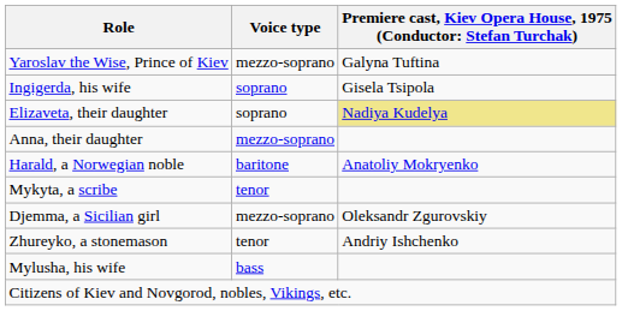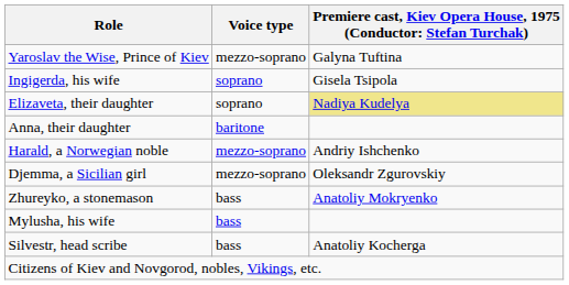 <table class="wikitable">
 <tr>
 <th>Role</th>
 <th>Voice type</th>
 <th>Premiere cast, <a href='#'>Kiev Opera House</a>, 1975<br>(Conductor: <a href='#'>Stefan Turchak</a>)</th>
 </tr>
 <tr>
 <td><a href='#'>Yaroslav the Wise</a>, Prince of <a href='#'>Kiev</a></td>
 <td>mezzo-soprano</td>
 <td>Galyna Tuftina</td>
 </tr>
 <tr>
 <td><a href='#'>Ingigerda</a>, his wife</td>
 <td><a href='#'>soprano</a></td>
 <td>Gisela Tsipola</td>
 </tr>
 <tr>
 <td><a href='#'>Elizaveta</a>, their daughter</td>
 <td>soprano</td>
 <td style="background: khaki;"><a href='#'>Nadiya Kudelya</a></td>
 </tr>
 <tr>
 <td>Anna, their daughter</td>
-<td><a href='#'>mezzo-soprano</a></td>
+<td><a href='#'>baritone</a></td>
 <td></td>
 </tr>
 <tr>
 <td><a href='#'>Harald</a>, a <a href='#'>Norwegian</a> noble</td>
-<td><a href='#'>baritone</a></td>
-<td><a href='#'>Anatoliy Mokryenko</a></td>
-</tr>
-<tr>
-<td>Mykyta, a <a href='#'>scribe</a></td>
-<td><a href='#'>tenor</a></td>
-<td></td>
+<td><a href='#'>mezzo-soprano</a></td>
+<td>Andriy Ishchenko</td>
 </tr>
 <tr>
 <td>Djemma, a <a href='#'>Sicilian</a> girl</td>
 <td>mezzo-soprano</td>
 <td>Oleksandr Zgurovskiy</td>
 </tr>
 <tr>
 <td>Zhureyko, a stonemason</td>
-<td>tenor</td>
-<td>Andriy Ishchenko</td>
+<td>bass</td>
+<td><a href='#'>Anatoliy Mokryenko</a></td>
 </tr>
 <tr>
 <td>Mylusha, his wife</td>
 <td><a href='#'>bass</a></td>
 <td></td>
 </tr>
 <tr>
+<td>Silvestr, head scribe</td>
+<td>bass</td>
+<td>Anatoliy Kocherga</td>
+</tr>
+<tr>
 <td colspan=3>Citizens of Kiev and Novgorod, nobles, <a href='#'>Vikings</a>, etc.</td>
 </tr>
 </table>
